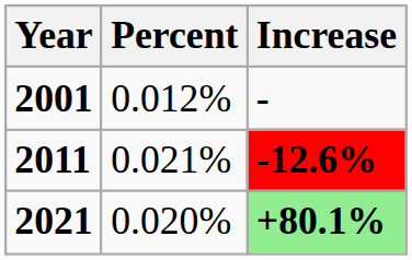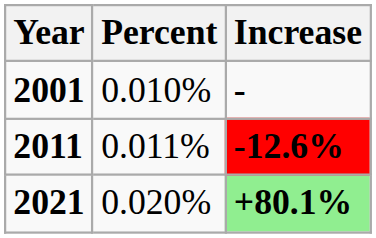 <table class="wikitable">
 <tr>
 <th><strong>Year</strong></th>
 <th><strong>Percent</strong></th>
 <th><strong>Increase</strong></th>
 </tr>
 <tr>
 <td><strong>2001</strong></td>
-<td>0.012%</td>
+<td>0.010%</td>
 <td><strong>-</strong></td>
 </tr>
 <tr>
 <td><strong>2011</strong></td>
-<td>0.021%</td>
+<td>0.011%</td>
 <td style="background: red"><strong>-12.6%</strong></td>
 </tr>
 <tr>
 <td><strong>2021</strong></td>
 <td>0.020%</td>
 <td style="background: lightgreen"><strong>+80.1%</strong></td>
 </tr>
 </table>
